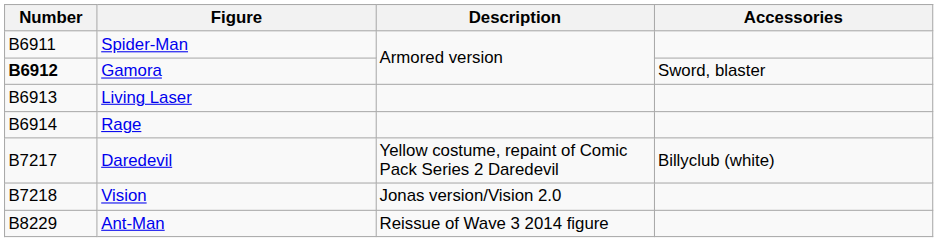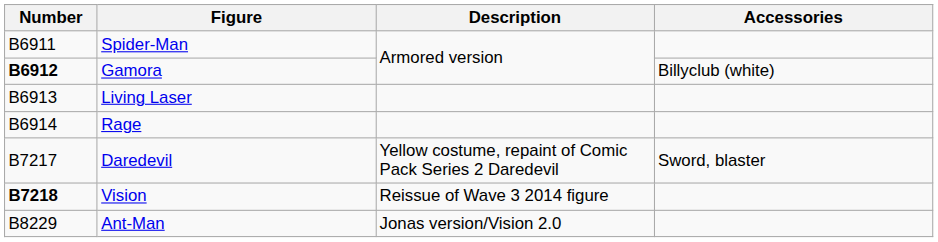 <table class="wikitable" width="70%">
 <tr>
 <th width=10%>Number</th>
 <th width=30%>Figure</th>
 <th width=30%>Description</th>
 <th width=30%>Accessories</th>
 </tr>
 <tr>
 <td>B6911</td>
 <td><a href='#'>Spider-Man</a></td>
 <td rowspan="2">Armored version</td>
 <td></td>
 </tr>
 <tr>
 <td><strong>B6912</strong></td>
 <td><a href='#'>Gamora</a></td>
-<td>Sword, blaster</td>
+<td>Billyclub (white)</td>
 </tr>
 <tr>
 <td>B6913</td>
 <td><a href='#'>Living Laser</a></td>
 <td></td>
 <td></td>
 </tr>
 <tr>
 <td>B6914</td>
 <td><a href='#'>Rage</a></td>
 <td></td>
 <td></td>
 </tr>
 <tr>
 <td>B7217</td>
 <td><a href='#'>Daredevil</a></td>
 <td>Yellow costume, repaint of Comic Pack Series 2 Daredevil</td>
-<td>Billyclub (white)</td>
+<td>Sword, blaster</td>
 </tr>
 <tr>
-<td>B7218</td>
+<td><strong>B7218</strong></td>
 <td><a href='#'>Vision</a></td>
-<td>Jonas version/Vision 2.0</td>
+<td>Reissue of Wave 3 2014 figure</td>
 <td></td>
 </tr>
 <tr>
 <td>B8229</td>
 <td><a href='#'>Ant-Man</a></td>
-<td>Reissue of Wave 3 2014 figure</td>
+<td>Jonas version/Vision 2.0</td>
 <td></td>
 </tr>
 </table>
